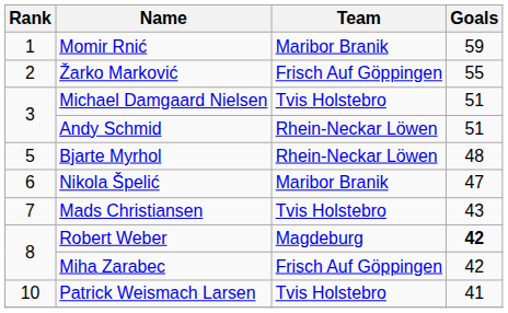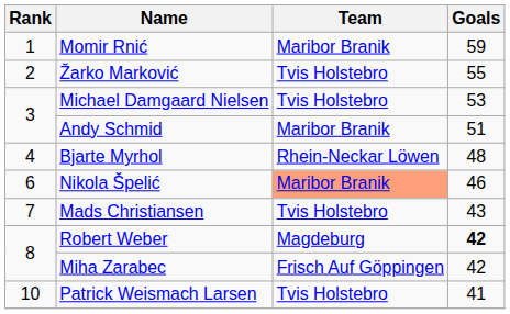 <table class="wikitable" style="text-align:center">
 <tr>
 <th>Rank</th>
 <th>Name</th>
 <th>Team</th>
 <th>Goals</th>
 </tr>
 <tr>
 <td>1</td>
 <td align="left"> <a href='#'>Momir Rnić</a></td>
 <td align="left"> <a href='#'>Maribor Branik</a></td>
 <td>59</td>
 </tr>
 <tr>
 <td>2</td>
 <td align="left"> <a href='#'>Žarko Marković</a></td>
-<td align="left"> <a href='#'>Frisch Auf Göppingen</a></td>
+<td align="left"> <a href='#'>Tvis Holstebro</a></td>
 <td>55</td>
 </tr>
 <tr>
 <td rowspan=2>3</td>
 <td align="left"> <a href='#'>Michael Damgaard Nielsen</a></td>
 <td align="left"> <a href='#'>Tvis Holstebro</a></td>
+<td>53</td>
+</tr>
+<tr>
+<td align="left"> <a href='#'>Andy Schmid</a></td>
+<td align="left"> <a href='#'>Maribor Branik</a></td>
 <td>51</td>
 </tr>
 <tr>
-<td align="left"> <a href='#'>Andy Schmid</a></td>
-<td align="left"> <a href='#'>Rhein-Neckar Löwen</a></td>
-<td>51</td>
-</tr>
-<tr>
-<td>5</td>
+<td>4</td>
 <td align="left"> <a href='#'>Bjarte Myrhol</a></td>
 <td align="left"> <a href='#'>Rhein-Neckar Löwen</a></td>
 <td>48</td>
 </tr>
 <tr>
 <td>6</td>
 <td align="left"> <a href='#'>Nikola Špelić</a></td>
-<td align="left"> <a href='#'>Maribor Branik</a></td>
-<td>47</td>
+<td align="left" style="background: lightsalmon;"> <a href='#'>Maribor Branik</a></td>
+<td>46</td>
 </tr>
 <tr>
 <td>7</td>
 <td align="left"> <a href='#'>Mads Christiansen</a></td>
 <td align="left"> <a href='#'>Tvis Holstebro</a></td>
 <td>43</td>
 </tr>
 <tr>
 <td rowspan=2>8</td>
 <td align="left"> <a href='#'>Robert Weber</a></td>
 <td align="left"> <a href='#'>Magdeburg</a></td>
 <td><strong>42</strong></td>
 </tr>
 <tr>
 <td align="left"> <a href='#'>Miha Zarabec</a></td>
 <td align="left"> <a href='#'>Frisch Auf Göppingen</a></td>
 <td>42</td>
 </tr>
 <tr>
 <td>10</td>
 <td align="left"> <a href='#'>Patrick Weismach Larsen</a></td>
 <td align="left"> <a href='#'>Tvis Holstebro</a></td>
 <td>41</td>
 </tr>
 <tr>
 </tr>
 </table>
